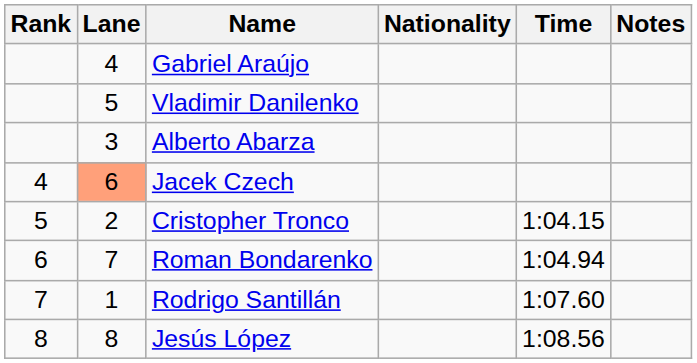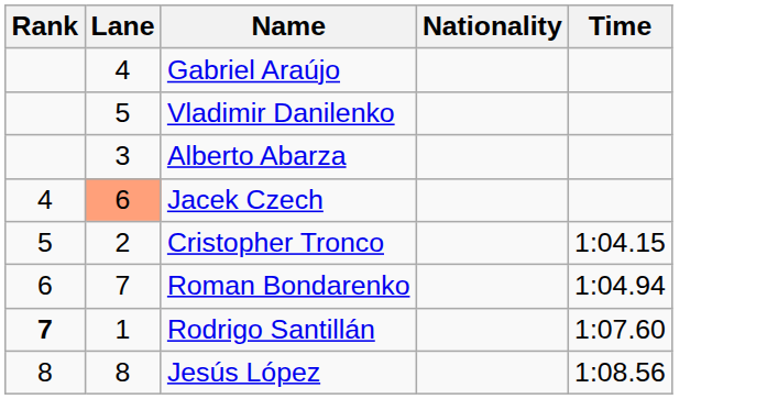 <table class="wikitable sortable" style="text-align:center">
 <tr>
 <th>Rank</th>
 <th>Lane</th>
 <th>Name</th>
 <th>Nationality</th>
 <th>Time</th>
-<th>Notes</th>
 </tr>
 <tr>
 <td></td>
 <td>4</td>
 <td align=left><a href='#'>Gabriel Araújo</a></td>
 <td align=left></td>
-<td></td>
 <td></td>
 </tr>
 <tr>
 <td></td>
 <td>5</td>
 <td align=left><a href='#'>Vladimir Danilenko</a></td>
 <td align=left></td>
 <td></td>
-<td></td>
 </tr>
 <tr>
 <td></td>
 <td>3</td>
 <td align=left><a href='#'>Alberto Abarza</a></td>
 <td align=left></td>
-<td></td>
 <td></td>
 </tr>
 <tr>
 <td>4</td>
 <td style="background: lightsalmon;">6</td>
 <td align=left><a href='#'>Jacek Czech</a></td>
 <td align=left></td>
 <td></td>
-<td></td>
 </tr>
 <tr>
 <td>5</td>
 <td>2</td>
 <td align=left><a href='#'>Cristopher Tronco</a></td>
 <td align=left></td>
 <td>1:04.15</td>
-<td></td>
 </tr>
 <tr>
 <td>6</td>
 <td>7</td>
 <td align=left><a href='#'>Roman Bondarenko</a></td>
 <td align=left></td>
 <td>1:04.94</td>
-<td></td>
 </tr>
 <tr>
-<td>7</td>
+<td><strong>7</strong></td>
 <td>1</td>
 <td align=left><a href='#'>Rodrigo Santillán</a></td>
 <td align=left></td>
 <td>1:07.60</td>
-<td></td>
 </tr>
 <tr>
 <td>8</td>
 <td>8</td>
 <td align=left><a href='#'>Jesús López</a></td>
 <td align=left></td>
 <td>1:08.56</td>
-<td></td>
 </tr>
 </table>
